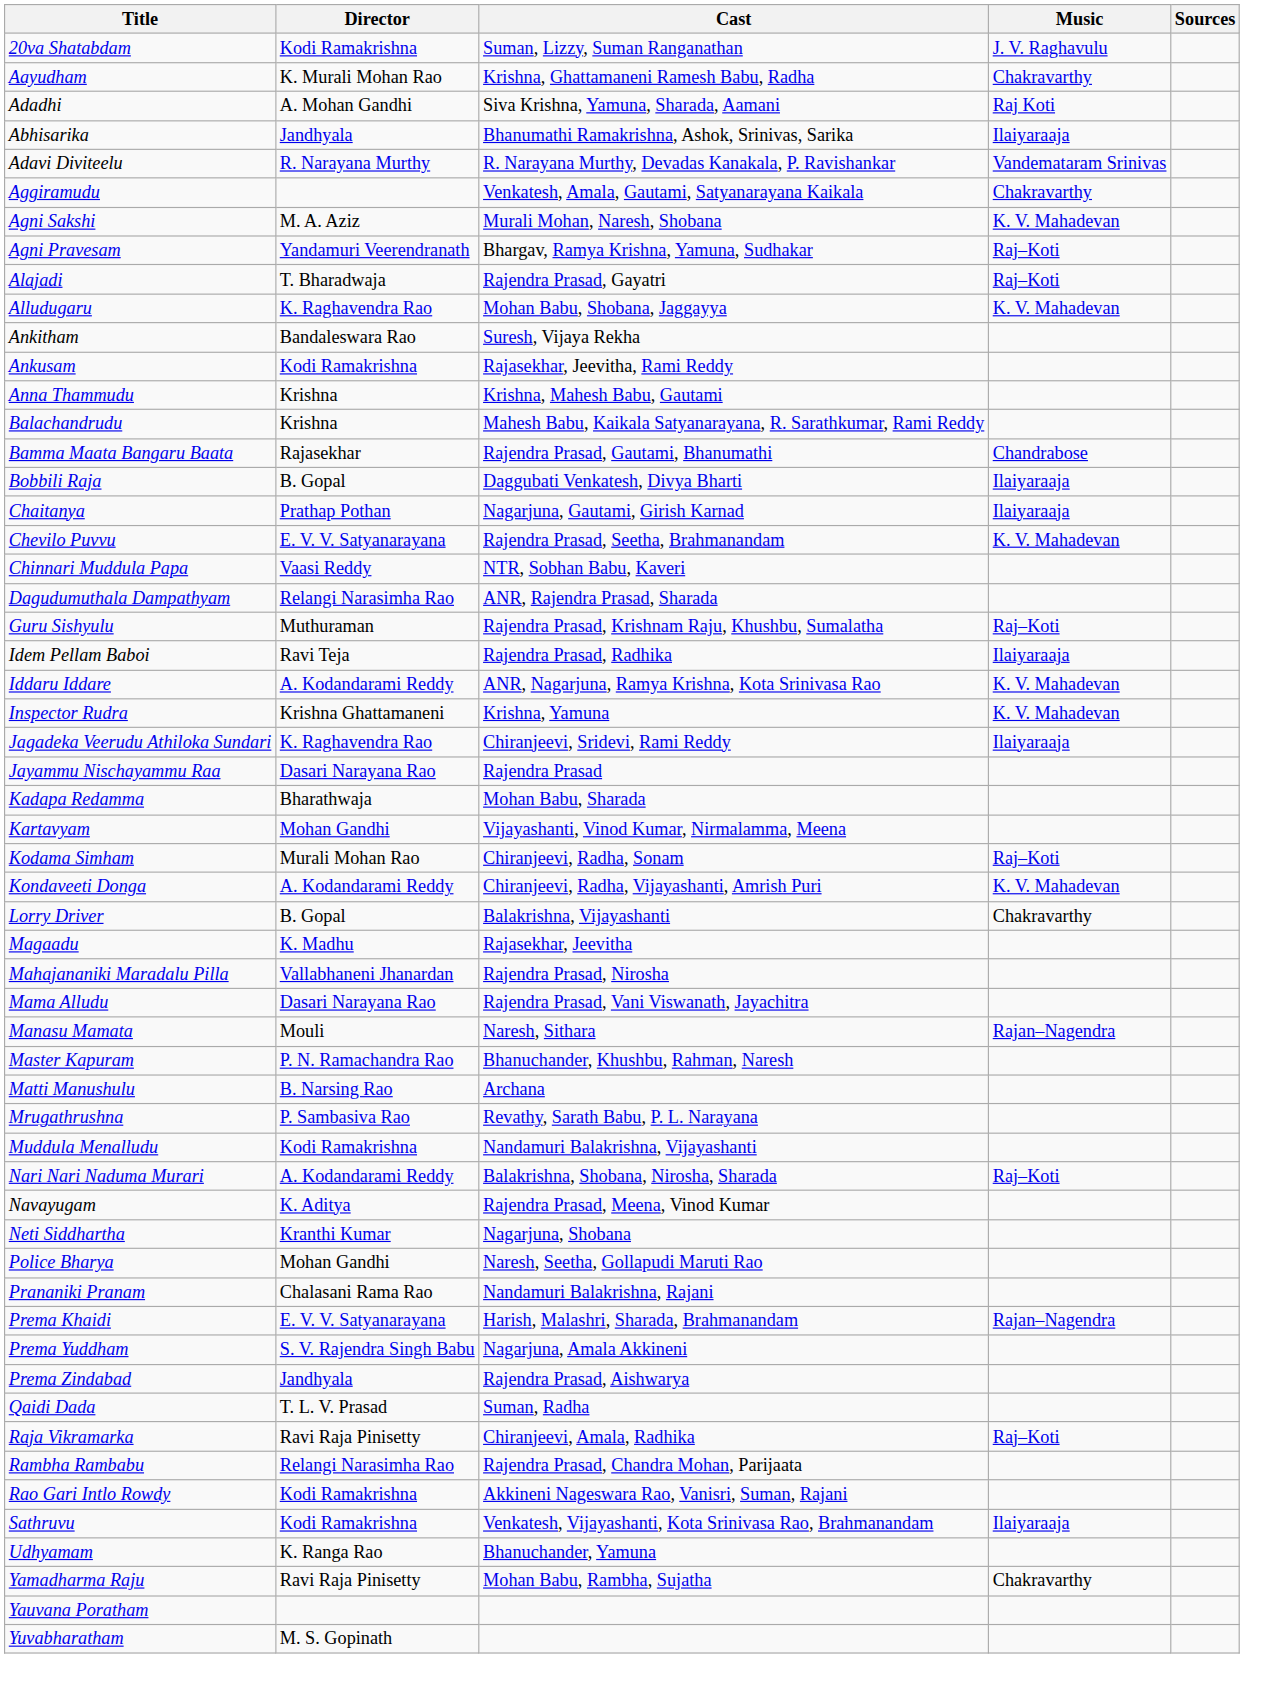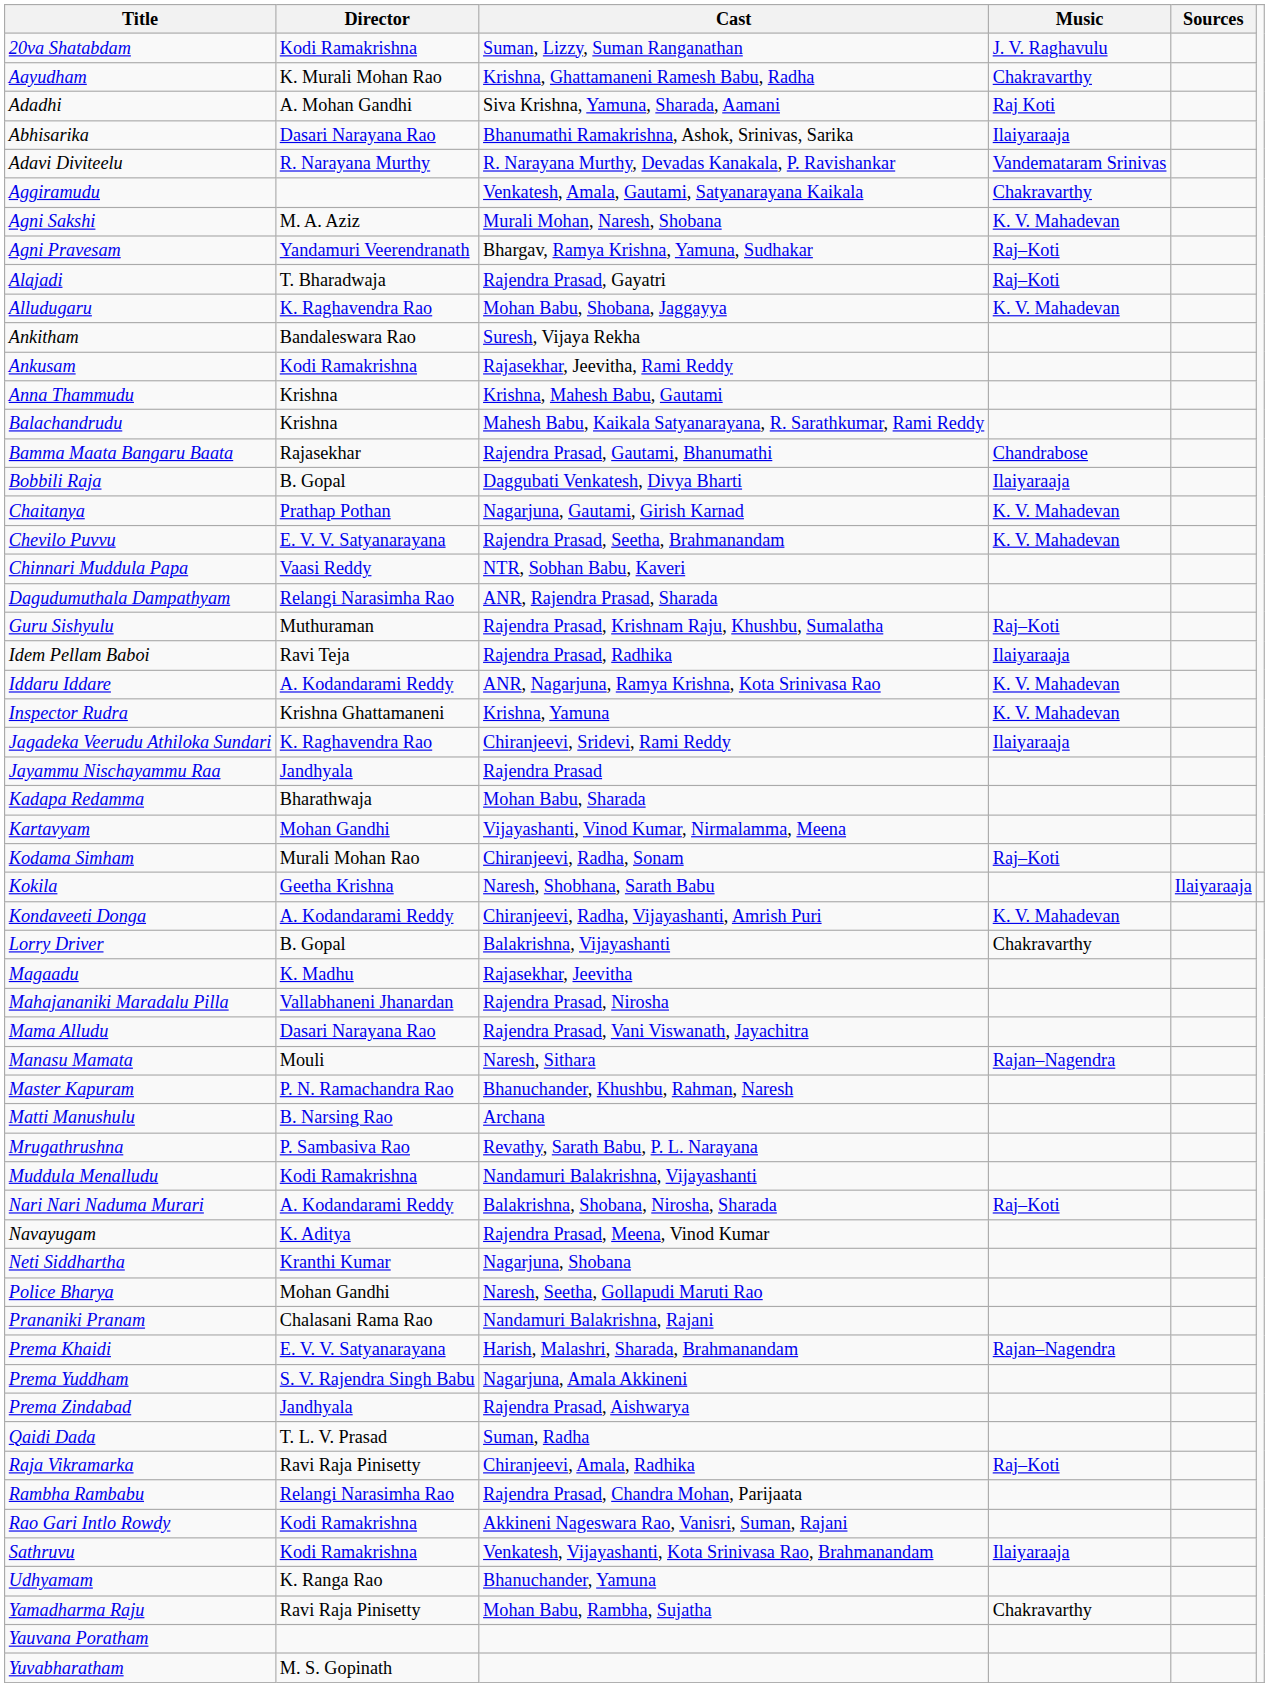 <table class="wikitable">
 <tr>
 <th>Title</th>
 <th>Director</th>
 <th>Cast</th>
 <th>Music</th>
 <th>Sources</th>
 </tr>
 <tr>
 <td><em><a href='#'>20va Shatabdam</a></em></td>
 <td><a href='#'>Kodi Ramakrishna</a></td>
 <td><a href='#'>Suman</a>, <a href='#'>Lizzy</a>, <a href='#'>Suman Ranganathan</a></td>
 <td><a href='#'>J. V. Raghavulu</a></td>
 <td></td>
 </tr>
 <tr>
 <td><em><a href='#'>Aayudham</a></em></td>
 <td>K. Murali Mohan Rao</td>
 <td><a href='#'>Krishna</a>, <a href='#'>Ghattamaneni Ramesh Babu</a>, <a href='#'>Radha</a></td>
 <td><a href='#'>Chakravarthy</a></td>
 <td></td>
 </tr>
 <tr>
 <td><em>Adadhi</em></td>
 <td>A. Mohan Gandhi</td>
 <td>Siva Krishna, <a href='#'>Yamuna</a>, <a href='#'>Sharada</a>, <a href='#'>Aamani</a></td>
 <td><a href='#'>Raj Koti</a></td>
 <td></td>
 </tr>
 <tr>
 <td><em>Abhisarika</em></td>
-<td><a href='#'>Jandhyala</a></td>
+<td><a href='#'>Dasari Narayana Rao</a></td>
 <td><a href='#'>Bhanumathi Ramakrishna</a>, Ashok, Srinivas, Sarika</td>
 <td><a href='#'>Ilaiyaraaja</a></td>
 <td></td>
 </tr>
 <tr>
 <td><em>Adavi Diviteelu</em></td>
 <td><a href='#'>R. Narayana Murthy</a></td>
 <td><a href='#'>R. Narayana Murthy</a>, <a href='#'>Devadas Kanakala</a>, <a href='#'>P. Ravishankar</a></td>
 <td><a href='#'>Vandemataram Srinivas</a></td>
 <td></td>
 </tr>
 <tr>
 <td><em><a href='#'>Aggiramudu</a></em></td>
 <td></td>
 <td><a href='#'>Venkatesh</a>, <a href='#'>Amala</a>, <a href='#'>Gautami</a>, <a href='#'>Satyanarayana Kaikala</a></td>
 <td><a href='#'>Chakravarthy</a></td>
 <td></td>
 </tr>
 <tr>
 <td><em><a href='#'>Agni Sakshi</a></em></td>
 <td>M. A. Aziz</td>
 <td><a href='#'>Murali Mohan</a>, <a href='#'>Naresh</a>, <a href='#'>Shobana</a></td>
 <td><a href='#'>K. V. Mahadevan</a></td>
 <td></td>
 </tr>
 <tr>
 <td><em><a href='#'>Agni Pravesam</a></em></td>
 <td><a href='#'>Yandamuri Veerendranath</a></td>
 <td>Bhargav, <a href='#'>Ramya Krishna</a>, <a href='#'>Yamuna</a>, <a href='#'>Sudhakar</a></td>
 <td><a href='#'>Raj–Koti</a></td>
 <td></td>
 </tr>
 <tr>
 <td><em><a href='#'>Alajadi</a></em></td>
 <td>T. Bharadwaja</td>
 <td><a href='#'>Rajendra Prasad</a>, Gayatri</td>
 <td><a href='#'>Raj–Koti</a></td>
 <td></td>
 </tr>
 <tr>
 <td><em><a href='#'>Alludugaru</a></em></td>
 <td><a href='#'>K. Raghavendra Rao</a></td>
 <td><a href='#'>Mohan Babu</a>, <a href='#'>Shobana</a>, <a href='#'>Jaggayya</a></td>
 <td><a href='#'>K. V. Mahadevan</a></td>
 <td></td>
 </tr>
 <tr>
 <td><em>Ankitham</em></td>
 <td>Bandaleswara Rao</td>
 <td><a href='#'>Suresh</a>, Vijaya Rekha</td>
 <td></td>
 <td></td>
 </tr>
 <tr>
 <td><em><a href='#'>Ankusam</a> </em></td>
 <td><a href='#'>Kodi Ramakrishna</a></td>
 <td><a href='#'>Rajasekhar</a>, Jeevitha, <a href='#'>Rami Reddy</a></td>
 <td></td>
 <td></td>
 </tr>
 <tr>
 <td><em><a href='#'>Anna Thammudu</a></em></td>
 <td>Krishna</td>
 <td><a href='#'>Krishna</a>, <a href='#'>Mahesh Babu</a>, <a href='#'>Gautami</a></td>
 <td></td>
 <td></td>
 </tr>
 <tr>
 <td><em><a href='#'>Balachandrudu</a></em></td>
 <td>Krishna</td>
 <td><a href='#'>Mahesh Babu</a>, <a href='#'>Kaikala Satyanarayana</a>, <a href='#'>R. Sarathkumar</a>, <a href='#'>Rami Reddy</a></td>
 <td></td>
 <td></td>
 </tr>
 <tr>
 <td><em><a href='#'>Bamma Maata Bangaru Baata</a></em></td>
 <td>Rajasekhar</td>
 <td><a href='#'>Rajendra Prasad</a>, <a href='#'>Gautami</a>, <a href='#'>Bhanumathi</a></td>
 <td><a href='#'>Chandrabose</a></td>
 <td></td>
 </tr>
 <tr>
 <td><em><a href='#'>Bobbili Raja</a></em></td>
 <td>B. Gopal</td>
 <td><a href='#'>Daggubati Venkatesh</a>, <a href='#'>Divya Bharti</a></td>
 <td><a href='#'>Ilaiyaraaja</a></td>
 <td></td>
 </tr>
 <tr>
 <td><em><a href='#'>Chaitanya</a></em></td>
 <td><a href='#'>Prathap Pothan</a></td>
 <td><a href='#'>Nagarjuna</a>, <a href='#'>Gautami</a>, <a href='#'>Girish Karnad</a></td>
-<td><a href='#'>Ilaiyaraaja</a></td>
+<td><a href='#'>K. V. Mahadevan</a></td>
 <td></td>
 </tr>
 <tr>
 <td><em><a href='#'>Chevilo Puvvu</a></em></td>
 <td><a href='#'>E. V. V. Satyanarayana</a></td>
 <td><a href='#'>Rajendra Prasad</a>, <a href='#'>Seetha</a>, <a href='#'>Brahmanandam</a></td>
 <td><a href='#'>K. V. Mahadevan</a></td>
 <td></td>
 </tr>
 <tr>
 <td><em><a href='#'>Chinnari Muddula Papa</a></em></td>
 <td><a href='#'>Vaasi Reddy</a></td>
 <td><a href='#'>NTR</a>, <a href='#'>Sobhan Babu</a>, <a href='#'>Kaveri</a></td>
 <td></td>
 <td></td>
 </tr>
 <tr>
 <td><em><a href='#'>Dagudumuthala Dampathyam</a></em></td>
 <td><a href='#'>Relangi Narasimha Rao</a></td>
 <td><a href='#'>ANR</a>, <a href='#'>Rajendra Prasad</a>, <a href='#'>Sharada</a></td>
 <td></td>
 <td></td>
 </tr>
 <tr>
 <td><em><a href='#'>Guru Sishyulu</a> </em></td>
 <td>Muthuraman</td>
 <td><a href='#'>Rajendra Prasad</a>, <a href='#'>Krishnam Raju</a>, <a href='#'>Khushbu</a>, <a href='#'>Sumalatha</a></td>
 <td><a href='#'>Raj–Koti</a></td>
 <td></td>
 </tr>
 <tr>
 <td><em>Idem Pellam Baboi</em></td>
 <td>Ravi Teja</td>
 <td><a href='#'>Rajendra Prasad</a>, <a href='#'>Radhika</a></td>
 <td><a href='#'>Ilaiyaraaja</a></td>
 <td></td>
 </tr>
 <tr>
 <td><em><a href='#'>Iddaru Iddare</a></em></td>
 <td><a href='#'>A. Kodandarami Reddy</a></td>
 <td><a href='#'>ANR</a>, <a href='#'>Nagarjuna</a>, <a href='#'>Ramya Krishna</a>, <a href='#'>Kota Srinivasa Rao</a></td>
 <td><a href='#'>K. V. Mahadevan</a></td>
 <td></td>
 </tr>
 <tr>
 <td><em><a href='#'>Inspector Rudra</a></em></td>
 <td>Krishna Ghattamaneni</td>
 <td><a href='#'>Krishna</a>, <a href='#'>Yamuna</a></td>
 <td><a href='#'>K. V. Mahadevan</a></td>
 <td></td>
 </tr>
 <tr>
 <td><em><a href='#'>Jagadeka Veerudu Athiloka Sundari</a> </em></td>
 <td><a href='#'>K. Raghavendra Rao</a></td>
 <td><a href='#'>Chiranjeevi</a>, <a href='#'>Sridevi</a>, <a href='#'>Rami Reddy</a></td>
 <td><a href='#'>Ilaiyaraaja</a></td>
 <td></td>
 </tr>
 <tr>
 <td><em><a href='#'>Jayammu Nischayammu Raa</a></em></td>
-<td><a href='#'>Dasari Narayana Rao</a></td>
+<td><a href='#'>Jandhyala</a></td>
 <td><a href='#'>Rajendra Prasad</a></td>
 <td></td>
 <td></td>
 </tr>
 <tr>
 <td><em><a href='#'>Kadapa Redamma</a></em></td>
 <td>Bharathwaja</td>
 <td><a href='#'>Mohan Babu</a>, <a href='#'>Sharada</a></td>
 <td></td>
 <td></td>
 </tr>
 <tr>
 <td><em><a href='#'>Kartavyam</a></em></td>
 <td><a href='#'>Mohan Gandhi</a></td>
 <td><a href='#'>Vijayashanti</a>, <a href='#'>Vinod Kumar</a>, <a href='#'>Nirmalamma</a>, <a href='#'>Meena</a></td>
 <td></td>
 <td></td>
 </tr>
 <tr>
 <td><em><a href='#'>Kodama Simham</a></em></td>
 <td>Murali Mohan Rao</td>
 <td><a href='#'>Chiranjeevi</a>, <a href='#'>Radha</a>, <a href='#'>Sonam</a></td>
 <td><a href='#'>Raj–Koti</a></td>
+<td></td>
+</tr>
+<tr>
+<td><em><a href='#'>Kokila</a></em></td>
+<td><a href='#'>Geetha Krishna</a></td>
+<td><a href='#'>Naresh</a>, <a href='#'>Shobhana</a>, <a href='#'>Sarath Babu</a></td>
+<td></td>
+<td><a href='#'>Ilaiyaraaja</a></td>
 <td></td>
 </tr>
 <tr>
 <td><em><a href='#'>Kondaveeti Donga</a></em></td>
 <td><a href='#'>A. Kodandarami Reddy</a></td>
 <td><a href='#'>Chiranjeevi</a>, <a href='#'>Radha</a>, <a href='#'>Vijayashanti</a>, <a href='#'>Amrish Puri</a></td>
 <td><a href='#'>K. V. Mahadevan</a></td>
 <td></td>
 </tr>
 <tr>
 <td><em><a href='#'>Lorry Driver</a></em></td>
 <td>B. Gopal</td>
 <td><a href='#'>Balakrishna</a>, <a href='#'>Vijayashanti</a></td>
 <td>Chakravarthy</td>
 <td></td>
 </tr>
 <tr>
 <td><em><a href='#'>Magaadu</a></em></td>
 <td><a href='#'>K. Madhu</a></td>
 <td><a href='#'>Rajasekhar</a>, <a href='#'>Jeevitha</a></td>
 <td></td>
 <td></td>
 </tr>
 <tr>
 <td><em><a href='#'>Mahajananiki Maradalu Pilla</a></em></td>
 <td><a href='#'>Vallabhaneni Jhanardan</a></td>
 <td><a href='#'>Rajendra Prasad</a>, <a href='#'>Nirosha</a></td>
 <td></td>
 <td></td>
 </tr>
 <tr>
 <td><em><a href='#'>Mama Alludu</a></em></td>
 <td><a href='#'>Dasari Narayana Rao</a></td>
 <td><a href='#'>Rajendra Prasad</a>, <a href='#'>Vani Viswanath</a>, <a href='#'>Jayachitra</a></td>
 <td></td>
 <td></td>
 </tr>
 <tr>
 <td><em><a href='#'>Manasu Mamata</a></em></td>
 <td>Mouli</td>
 <td><a href='#'>Naresh</a>, <a href='#'>Sithara</a></td>
 <td><a href='#'>Rajan–Nagendra</a></td>
 <td></td>
 </tr>
 <tr>
 <td><em><a href='#'>Master Kapuram</a></em></td>
 <td><a href='#'>P. N. Ramachandra Rao</a></td>
 <td><a href='#'>Bhanuchander</a>, <a href='#'>Khushbu</a>, <a href='#'>Rahman</a>, <a href='#'>Naresh</a></td>
 <td></td>
 <td></td>
 </tr>
 <tr>
 <td><em><a href='#'>Matti Manushulu</a></em></td>
 <td><a href='#'>B. Narsing Rao</a></td>
 <td><a href='#'>Archana</a></td>
 <td></td>
 <td></td>
 </tr>
 <tr>
 <td><em><a href='#'>Mrugathrushna</a></em></td>
 <td><a href='#'>P. Sambasiva Rao</a></td>
 <td><a href='#'>Revathy</a>, <a href='#'>Sarath Babu</a>, <a href='#'>P. L. Narayana</a></td>
 <td></td>
 <td></td>
 </tr>
 <tr>
 <td><em><a href='#'>Muddula Menalludu</a></em></td>
 <td><a href='#'>Kodi Ramakrishna</a></td>
 <td><a href='#'>Nandamuri Balakrishna</a>, <a href='#'>Vijayashanti</a></td>
 <td></td>
 <td></td>
 </tr>
 <tr>
 <td><em><a href='#'>Nari Nari Naduma Murari</a></em></td>
 <td><a href='#'>A. Kodandarami Reddy</a></td>
 <td><a href='#'>Balakrishna</a>, <a href='#'>Shobana</a>, <a href='#'>Nirosha</a>, <a href='#'>Sharada</a></td>
 <td><a href='#'>Raj–Koti</a></td>
 <td></td>
 </tr>
 <tr>
 <td><em>Navayugam</em></td>
 <td><a href='#'>K. Aditya</a></td>
 <td><a href='#'>Rajendra Prasad</a>, <a href='#'>Meena</a>, Vinod Kumar</td>
 <td></td>
 <td></td>
 </tr>
 <tr>
 <td><em><a href='#'>Neti Siddhartha</a></em></td>
 <td><a href='#'>Kranthi Kumar</a></td>
 <td><a href='#'>Nagarjuna</a>, <a href='#'>Shobana</a></td>
 <td></td>
 <td></td>
 </tr>
 <tr>
 <td><em><a href='#'>Police Bharya</a></em></td>
 <td>Mohan Gandhi</td>
 <td><a href='#'>Naresh</a>, <a href='#'>Seetha</a>, <a href='#'>Gollapudi Maruti Rao</a></td>
 <td></td>
 <td></td>
 </tr>
 <tr>
 <td><em><a href='#'>Prananiki Pranam</a></em></td>
 <td>Chalasani Rama Rao</td>
 <td><a href='#'>Nandamuri Balakrishna</a>, <a href='#'>Rajani</a></td>
 <td></td>
 <td></td>
 </tr>
 <tr>
 <td><em><a href='#'>Prema Khaidi</a> </em></td>
 <td><a href='#'>E. V. V. Satyanarayana</a></td>
 <td><a href='#'>Harish</a>, <a href='#'>Malashri</a>, <a href='#'>Sharada</a>, <a href='#'>Brahmanandam</a></td>
 <td><a href='#'>Rajan–Nagendra</a></td>
 <td></td>
 </tr>
 <tr>
 <td><em><a href='#'>Prema Yuddham</a></em></td>
 <td><a href='#'>S. V. Rajendra Singh Babu</a></td>
 <td><a href='#'>Nagarjuna</a>, <a href='#'>Amala Akkineni</a></td>
 <td></td>
 <td></td>
 </tr>
 <tr>
 <td><em><a href='#'>Prema Zindabad</a></em></td>
 <td><a href='#'>Jandhyala</a></td>
 <td><a href='#'>Rajendra Prasad</a>, <a href='#'>Aishwarya</a></td>
 <td></td>
 <td></td>
 </tr>
 <tr>
 <td><em><a href='#'>Qaidi Dada</a></em></td>
 <td>T. L. V. Prasad</td>
 <td><a href='#'>Suman</a>, <a href='#'>Radha</a></td>
 <td></td>
 <td></td>
 </tr>
 <tr>
 <td><em><a href='#'>Raja Vikramarka</a></em></td>
 <td>Ravi Raja Pinisetty</td>
 <td><a href='#'>Chiranjeevi</a>, <a href='#'>Amala</a>, <a href='#'>Radhika</a></td>
 <td><a href='#'>Raj–Koti</a></td>
 <td></td>
 </tr>
 <tr>
 <td><em><a href='#'>Rambha Rambabu</a></em></td>
 <td><a href='#'>Relangi Narasimha Rao</a></td>
 <td><a href='#'>Rajendra Prasad</a>, <a href='#'>Chandra Mohan</a>, Parijaata</td>
 <td></td>
 <td></td>
 </tr>
 <tr>
 <td><em><a href='#'>Rao Gari Intlo Rowdy</a></em></td>
 <td><a href='#'>Kodi Ramakrishna</a></td>
 <td><a href='#'>Akkineni Nageswara Rao</a>, <a href='#'>Vanisri</a>, <a href='#'>Suman</a>, <a href='#'>Rajani</a></td>
 <td></td>
 <td></td>
 </tr>
 <tr>
 <td><em><a href='#'>Sathruvu</a></em></td>
 <td><a href='#'>Kodi Ramakrishna</a></td>
 <td><a href='#'>Venkatesh</a>, <a href='#'>Vijayashanti</a>, <a href='#'>Kota Srinivasa Rao</a>, <a href='#'>Brahmanandam</a></td>
 <td><a href='#'>Ilaiyaraaja</a></td>
 <td></td>
 </tr>
 <tr>
 <td><em><a href='#'>Udhyamam</a></em></td>
 <td>K. Ranga Rao</td>
 <td><a href='#'>Bhanuchander</a>, <a href='#'>Yamuna</a></td>
 <td></td>
 <td></td>
 </tr>
 <tr>
 <td><em><a href='#'>Yamadharma Raju</a></em></td>
 <td>Ravi Raja Pinisetty</td>
 <td><a href='#'>Mohan Babu</a>, <a href='#'>Rambha</a>, <a href='#'>Sujatha</a></td>
 <td>Chakravarthy</td>
 <td></td>
 </tr>
 <tr>
 <td><em><a href='#'>Yauvana Poratham</a></em></td>
 <td></td>
 <td></td>
 <td></td>
 <td></td>
 </tr>
 <tr>
 <td><em><a href='#'>Yuvabharatham</a></em></td>
 <td>M. S. Gopinath</td>
 <td></td>
 <td></td>
 <td></td>
 </tr>
 </table>
